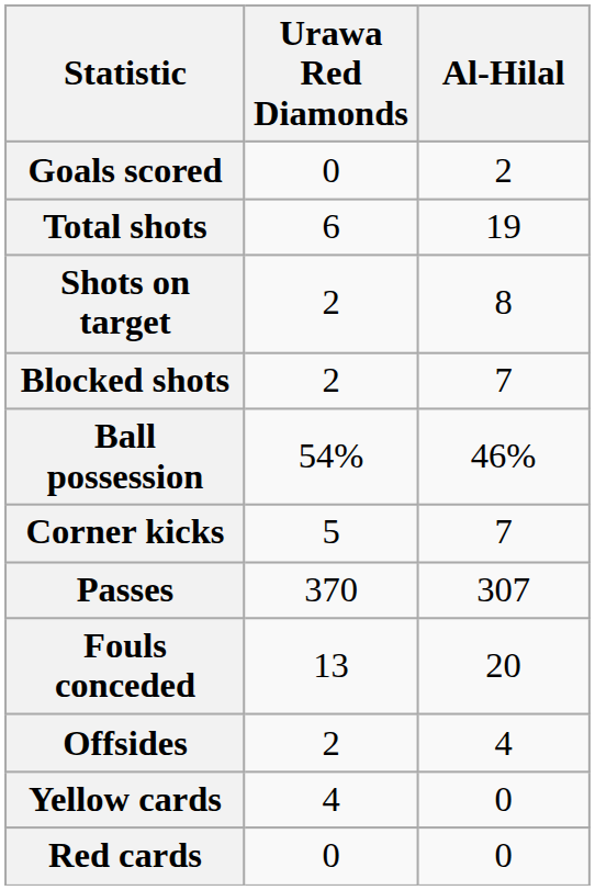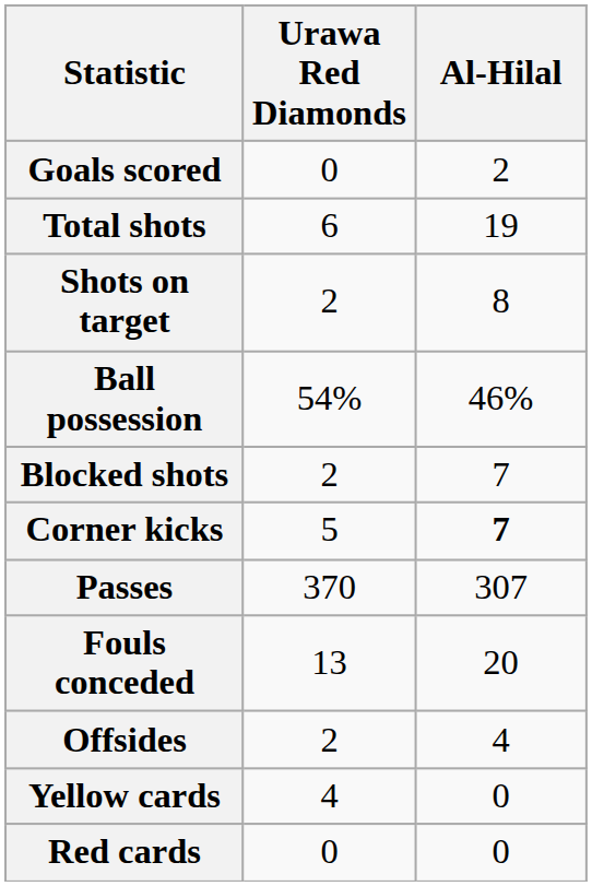 <table class="wikitable plainrowheaders" style="text-align:center">
 <tr>
 <th scope="col" style="width:100px">Statistic</th>
 <th scope="col" style="width:70px">Urawa Red Diamonds</th>
 <th scope="col" style="width:70px">Al-Hilal</th>
 </tr>
 <tr>
 <th scope=row>Goals scored</th>
 <td>0</td>
 <td>2</td>
 </tr>
 <tr>
 <th scope=row>Total shots</th>
 <td>6</td>
 <td>19</td>
 </tr>
 <tr>
 <th scope=row>Shots on target</th>
 <td>2</td>
 <td>8</td>
 </tr>
 <tr>
+<th scope=row>Ball possession</th>
+<td>54%</td>
+<td>46%</td>
+</tr>
+<tr>
 <th scope=row>Blocked shots</th>
 <td>2</td>
 <td>7</td>
 </tr>
 <tr>
-<th scope=row>Ball possession</th>
-<td>54%</td>
-<td>46%</td>
-</tr>
-<tr>
 <th scope=row>Corner kicks</th>
 <td>5</td>
-<td>7</td>
+<td><strong>7</strong></td>
 </tr>
 <tr>
 <th scope=row>Passes</th>
 <td>370</td>
 <td>307</td>
 </tr>
 <tr>
 <th scope=row>Fouls conceded</th>
 <td>13</td>
 <td>20</td>
 </tr>
 <tr>
 <th scope=row>Offsides</th>
 <td>2</td>
 <td>4</td>
 </tr>
 <tr>
 <th scope=row>Yellow cards</th>
 <td>4</td>
 <td>0</td>
 </tr>
 <tr>
 <th scope=row>Red cards</th>
 <td>0</td>
 <td>0</td>
 </tr>
 </table>
